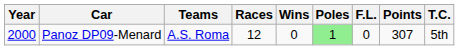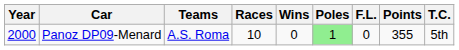 <table class="wikitable" style="text-align:center; font-size:85%;">
 <tr>
 <th>Year</th>
 <th>Car</th>
 <th>Teams</th>
 <th>Races</th>
 <th>Wins</th>
 <th>Poles</th>
 <th>F.L.</th>
 <th>Points</th>
 <th>T.C.</th>
 </tr>
 <tr>
 <td><a href='#'>2000</a></td>
 <td><a href='#'>Panoz DP09</a>-Menard</td>
 <td> <a href='#'>A.S. Roma</a></td>
-<td>12</td>
+<td>10</td>
 <td>0</td>
 <td style="background: lightgreen;">1</td>
 <td>0</td>
-<td>307</td>
+<td>355</td>
 <td>5th</td>
 </tr>
 </table>
